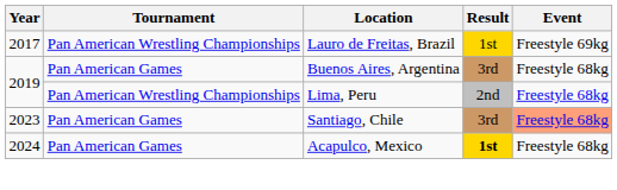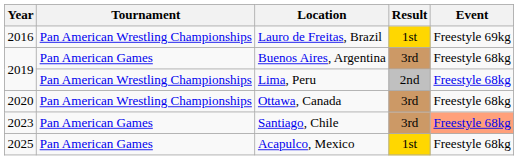 <table class="wikitable" style="font-size:95%;">
 <tr>
 <th>Year</th>
 <th>Tournament</th>
 <th>Location</th>
 <th>Result</th>
 <th>Event</th>
 </tr>
 <tr>
-<td>2017</td>
+<td>2016</td>
 <td><a href='#'>Pan American Wrestling Championships</a></td>
 <td><a href='#'>Lauro de Freitas</a>, Brazil</td>
 <td align="center" bgcolor="gold">1st</td>
 <td>Freestyle 69kg</td>
 </tr>
 <tr>
 <td rowspan=2>2019</td>
 <td><a href='#'>Pan American Games</a></td>
 <td><a href='#'>Buenos Aires</a>, Argentina</td>
 <td align="center" bgcolor="cc9966">3rd</td>
 <td>Freestyle 68kg</td>
 </tr>
 <tr>
 <td><a href='#'>Pan American Wrestling Championships</a></td>
 <td><a href='#'>Lima</a>, Peru</td>
 <td align="center" bgcolor="silver">2nd</td>
 <td><a href='#'>Freestyle 68kg</a></td>
 </tr>
 <tr>
+<td>2020</td>
+<td><a href='#'>Pan American Wrestling Championships</a></td>
+<td><a href='#'>Ottawa</a>, Canada</td>
+<td align="center" bgcolor="cc9966">3rd</td>
+<td>Freestyle 68kg</td>
+</tr>
+<tr>
 <td>2023</td>
 <td><a href='#'>Pan American Games</a></td>
 <td><a href='#'>Santiago</a>, Chile</td>
 <td align="center" bgcolor="cc9966">3rd</td>
 <td style="background: lightsalmon;"><a href='#'>Freestyle 68kg</a></td>
 </tr>
 <tr>
-<td>2024</td>
+<td>2025</td>
 <td><a href='#'>Pan American Games</a></td>
 <td><a href='#'>Acapulco</a>, Mexico</td>
-<td align="center" bgcolor="gold"><strong>1st</strong></td>
+<td align="center" bgcolor="gold">1st</td>
 <td>Freestyle 68kg</td>
 </tr>
 </table>
